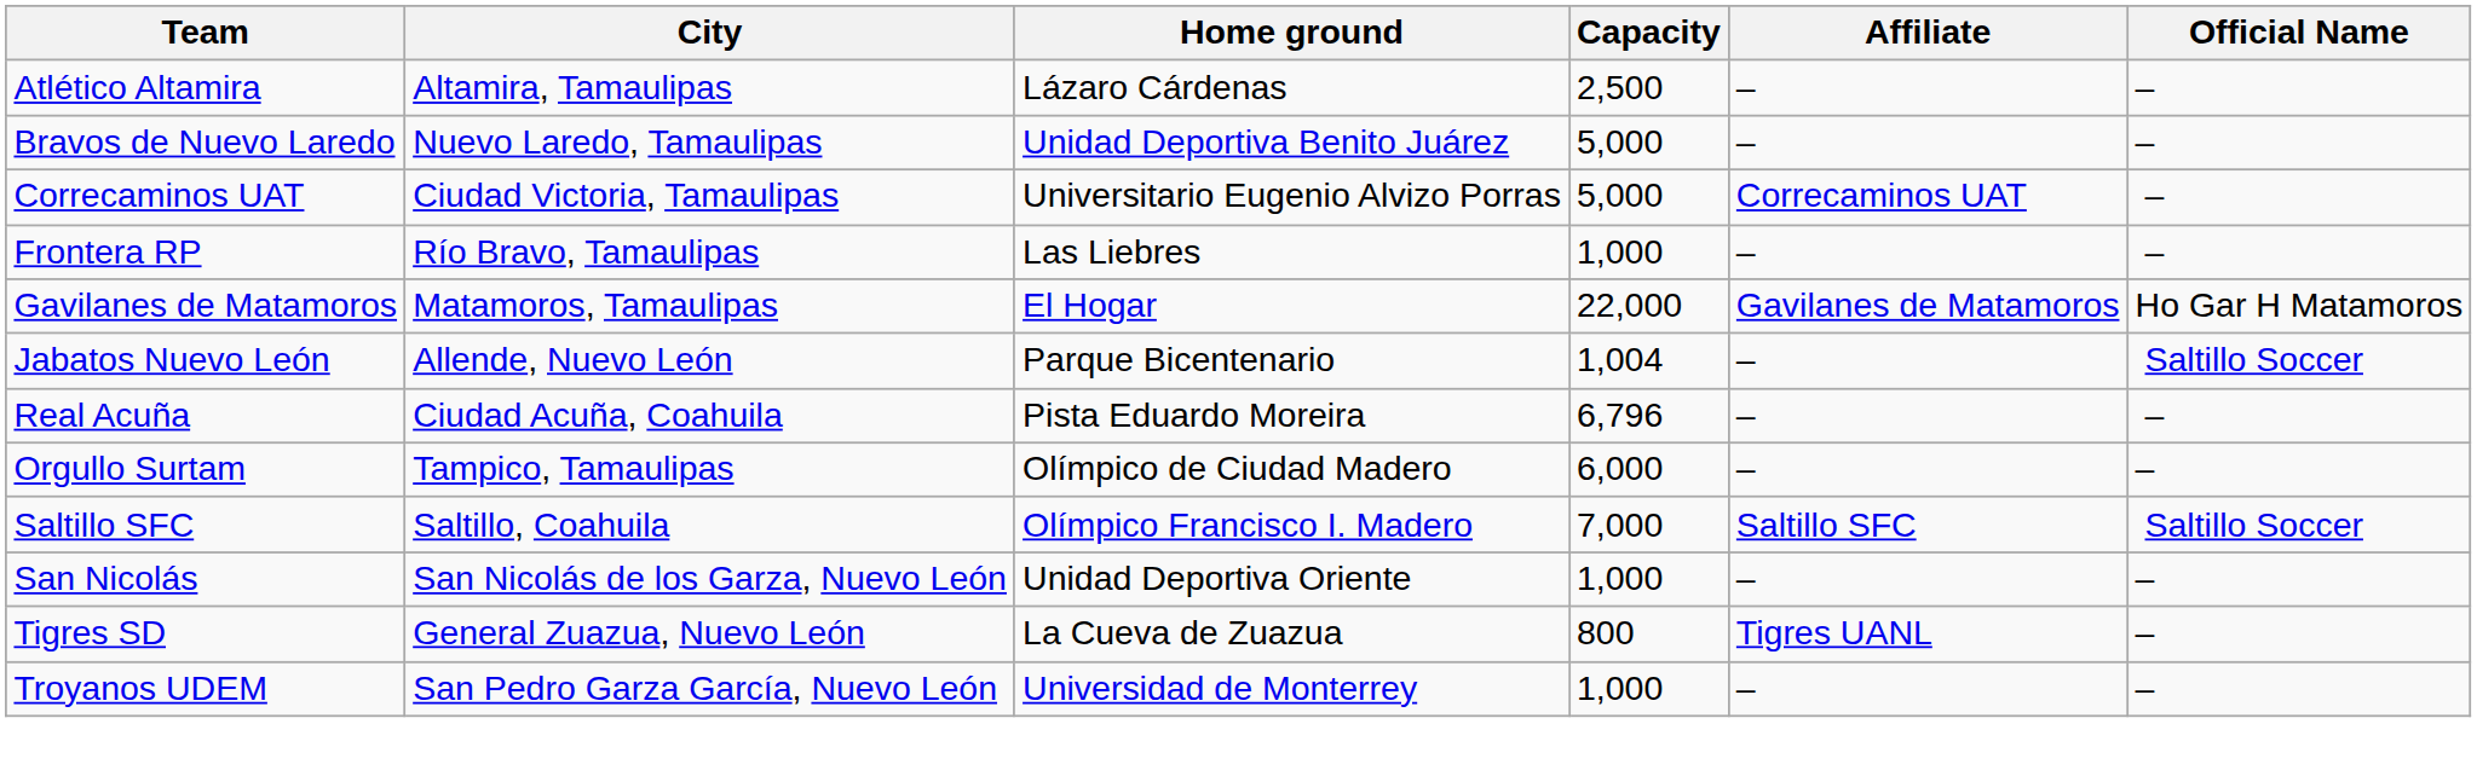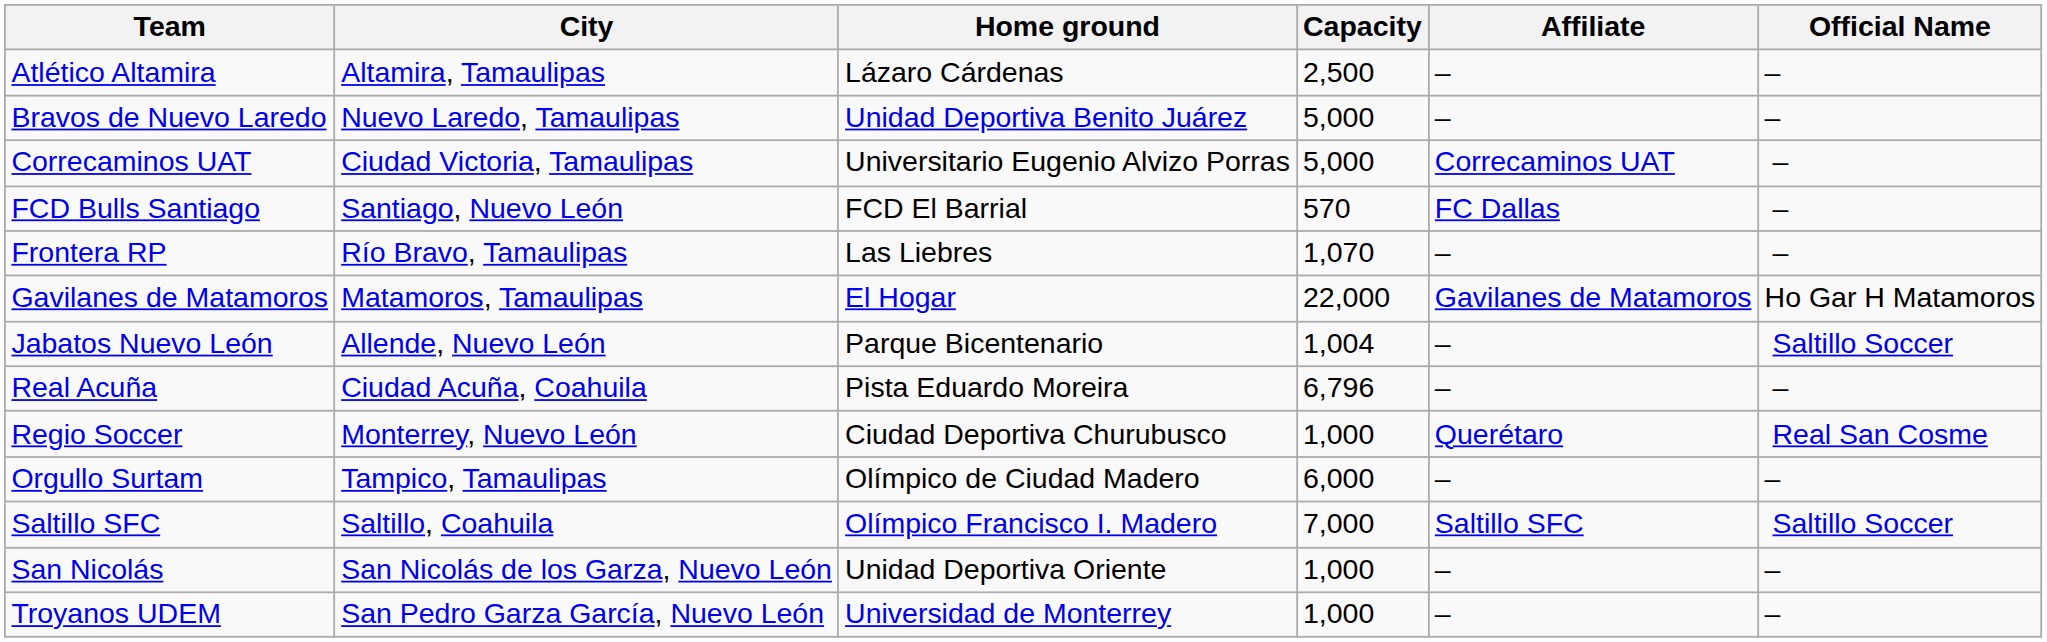 <table class="wikitable sortable">
 <tr>
 <th>Team</th>
 <th>City</th>
 <th>Home ground</th>
 <th>Capacity</th>
 <th>Affiliate</th>
 <th>Official Name</th>
 </tr>
 <tr>
 <td><a href='#'>Atlético Altamira</a></td>
 <td><a href='#'>Altamira</a>, <a href='#'>Tamaulipas</a></td>
 <td>Lázaro Cárdenas</td>
 <td>2,500</td>
 <td>–</td>
 <td>–</td>
 </tr>
 <tr>
 <td><a href='#'>Bravos de Nuevo Laredo</a></td>
 <td><a href='#'>Nuevo Laredo</a>, <a href='#'>Tamaulipas</a></td>
 <td><a href='#'>Unidad Deportiva Benito Juárez</a></td>
 <td>5,000</td>
 <td>–</td>
 <td>–</td>
 </tr>
 <tr>
 <td><a href='#'>Correcaminos UAT</a></td>
 <td><a href='#'>Ciudad Victoria</a>, <a href='#'>Tamaulipas</a></td>
 <td>Universitario Eugenio Alvizo Porras</td>
 <td>5,000</td>
 <td><a href='#'>Correcaminos UAT</a></td>
 <td> –</td>
 </tr>
 <tr>
+<td><a href='#'>FCD Bulls Santiago</a></td>
+<td><a href='#'>Santiago</a>, <a href='#'>Nuevo León</a></td>
+<td>FCD El Barrial</td>
+<td>570</td>
+<td><a href='#'>FC Dallas</a></td>
+<td> –</td>
+</tr>
+<tr>
 <td><a href='#'>Frontera RP</a></td>
 <td><a href='#'>Río Bravo</a>, <a href='#'>Tamaulipas</a></td>
 <td>Las Liebres</td>
-<td>1,000</td>
+<td>1,070</td>
 <td>–</td>
 <td> –</td>
 </tr>
 <tr>
 <td><a href='#'>Gavilanes de Matamoros</a></td>
 <td><a href='#'>Matamoros</a>, <a href='#'>Tamaulipas</a></td>
 <td><a href='#'>El Hogar</a></td>
 <td>22,000</td>
 <td><a href='#'>Gavilanes de Matamoros</a></td>
 <td>Ho Gar H Matamoros</td>
 </tr>
 <tr>
 <td><a href='#'>Jabatos Nuevo León</a></td>
 <td><a href='#'>Allende</a>, <a href='#'>Nuevo León</a></td>
 <td>Parque Bicentenario</td>
 <td>1,004</td>
 <td>–</td>
 <td> <a href='#'>Saltillo Soccer</a></td>
 </tr>
 <tr>
 <td><a href='#'>Real Acuña</a></td>
 <td><a href='#'>Ciudad Acuña</a>, <a href='#'>Coahuila</a></td>
 <td>Pista Eduardo Moreira</td>
 <td>6,796</td>
 <td>–</td>
 <td> –</td>
 </tr>
 <tr>
+<td><a href='#'>Regio Soccer</a></td>
+<td><a href='#'>Monterrey</a>, <a href='#'>Nuevo León</a></td>
+<td>Ciudad Deportiva Churubusco</td>
+<td>1,000</td>
+<td><a href='#'>Querétaro</a></td>
+<td> <a href='#'>Real San Cosme</a></td>
+</tr>
+<tr>
 <td><a href='#'>Orgullo Surtam</a></td>
 <td><a href='#'>Tampico</a>, <a href='#'>Tamaulipas</a></td>
 <td>Olímpico de Ciudad Madero</td>
 <td>6,000</td>
 <td>–</td>
 <td>–</td>
 </tr>
 <tr>
 <td><a href='#'>Saltillo SFC</a></td>
 <td><a href='#'>Saltillo</a>, <a href='#'>Coahuila</a></td>
 <td><a href='#'>Olímpico Francisco I. Madero</a></td>
 <td>7,000</td>
 <td><a href='#'>Saltillo SFC</a></td>
 <td> <a href='#'>Saltillo Soccer</a></td>
 </tr>
 <tr>
 <td><a href='#'>San Nicolás</a></td>
 <td><a href='#'>San Nicolás de los Garza</a>, <a href='#'>Nuevo León</a></td>
 <td>Unidad Deportiva Oriente</td>
 <td>1,000</td>
 <td>–</td>
 <td>–</td>
 </tr>
 <tr>
-<td><a href='#'>Tigres SD</a></td>
-<td><a href='#'>General Zuazua</a>, <a href='#'>Nuevo León</a></td>
-<td>La Cueva de Zuazua</td>
-<td>800</td>
-<td><a href='#'>Tigres UANL</a></td>
-<td>–</td>
-</tr>
-<tr>
 <td><a href='#'>Troyanos UDEM</a></td>
 <td><a href='#'>San Pedro Garza García</a>, <a href='#'>Nuevo León</a></td>
 <td><a href='#'>Universidad de Monterrey</a></td>
 <td>1,000</td>
 <td>–</td>
 <td>–</td>
 </tr>
 </table>
